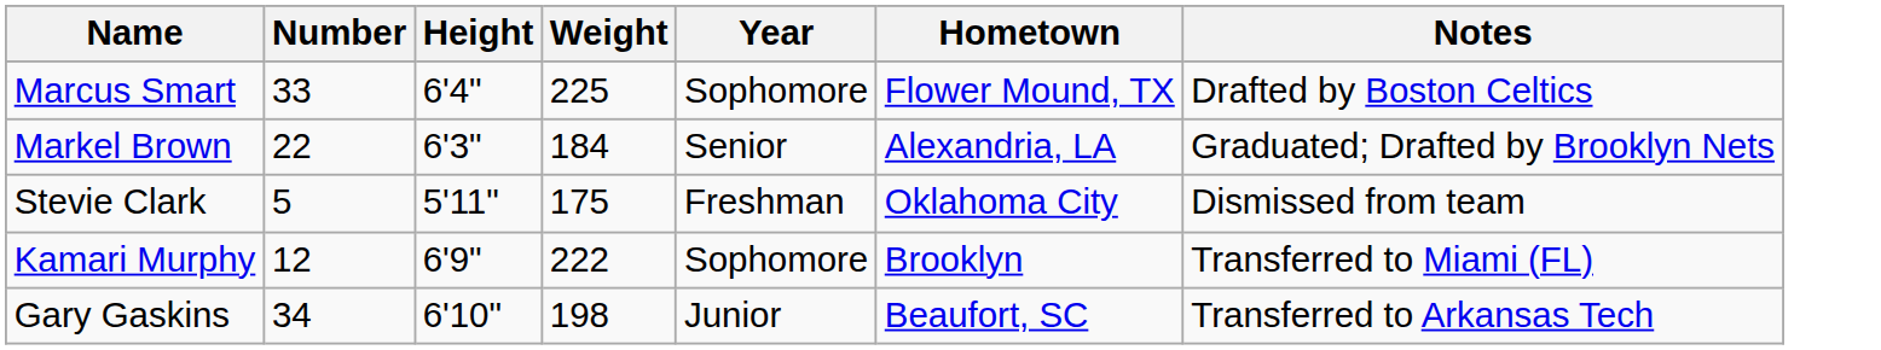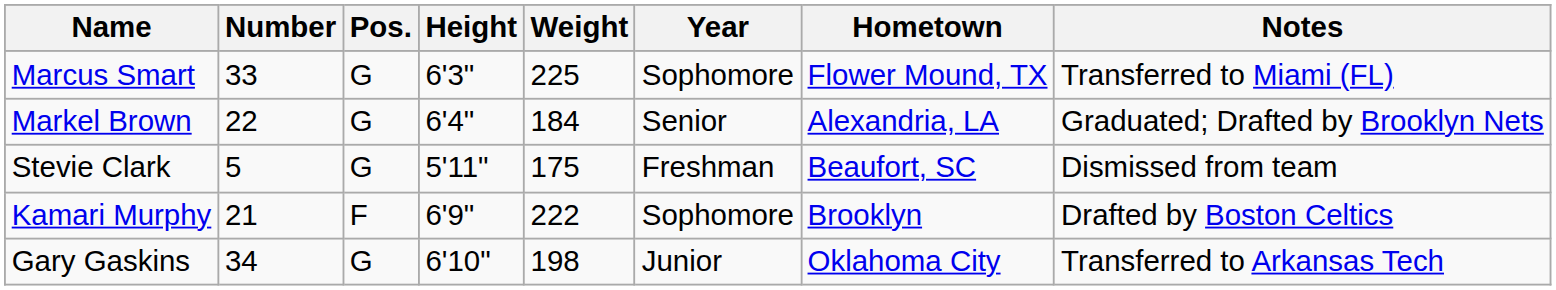 <table class="wikitable sortable" border="1">
 <tr>
 <th>Name</th>
 <th>Number</th>
+<th>Pos.</th>
 <th>Height</th>
 <th>Weight</th>
 <th>Year</th>
 <th>Hometown</th>
 <th class="unsortable">Notes</th>
 </tr>
 <tr>
 <td><a href='#'>Marcus Smart</a></td>
 <td>33</td>
-<td>6'4"</td>
+<td>G</td>
+<td>6'3"</td>
 <td>225</td>
 <td>Sophomore</td>
 <td><a href='#'>Flower Mound, TX</a></td>
-<td>Drafted by <a href='#'>Boston Celtics</a></td>
+<td>Transferred to <a href='#'>Miami (FL)</a></td>
 </tr>
 <tr>
 <td><a href='#'>Markel Brown</a></td>
 <td>22</td>
-<td>6'3"</td>
+<td>G</td>
+<td>6'4"</td>
 <td>184</td>
 <td>Senior</td>
 <td><a href='#'>Alexandria, LA</a></td>
 <td>Graduated; Drafted by <a href='#'>Brooklyn Nets</a></td>
 </tr>
 <tr>
 <td>Stevie Clark</td>
 <td>5</td>
+<td>G</td>
 <td>5'11"</td>
 <td>175</td>
 <td>Freshman</td>
-<td><a href='#'>Oklahoma City</a></td>
+<td><a href='#'>Beaufort, SC</a></td>
 <td>Dismissed from team</td>
 </tr>
 <tr>
 <td><a href='#'>Kamari Murphy</a></td>
-<td>12</td>
+<td>21</td>
+<td>F</td>
 <td>6'9"</td>
 <td>222</td>
 <td>Sophomore</td>
 <td><a href='#'>Brooklyn</a></td>
-<td>Transferred to <a href='#'>Miami (FL)</a></td>
+<td>Drafted by <a href='#'>Boston Celtics</a></td>
 </tr>
 <tr>
 <td>Gary Gaskins</td>
 <td>34</td>
+<td>G</td>
 <td>6'10"</td>
 <td>198</td>
 <td>Junior</td>
-<td><a href='#'>Beaufort, SC</a></td>
+<td><a href='#'>Oklahoma City</a></td>
 <td>Transferred to  <a href='#'>Arkansas Tech</a></td>
 </tr>
 </table>
